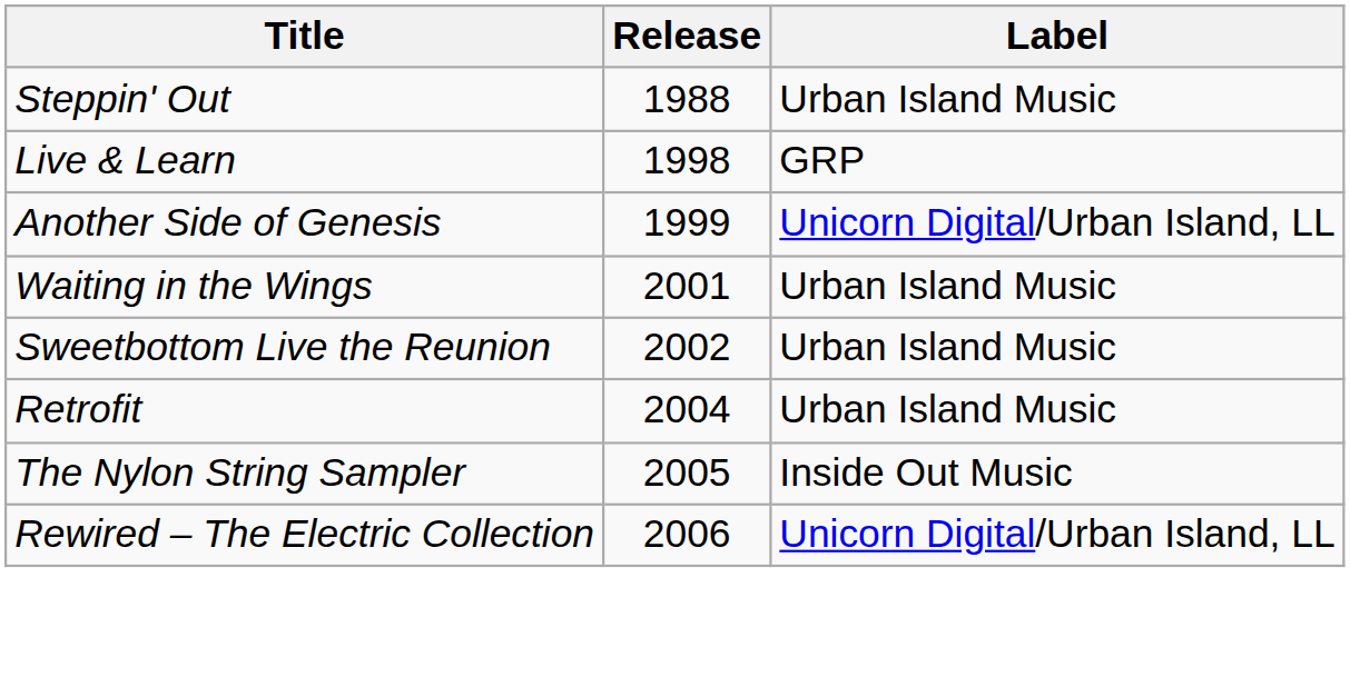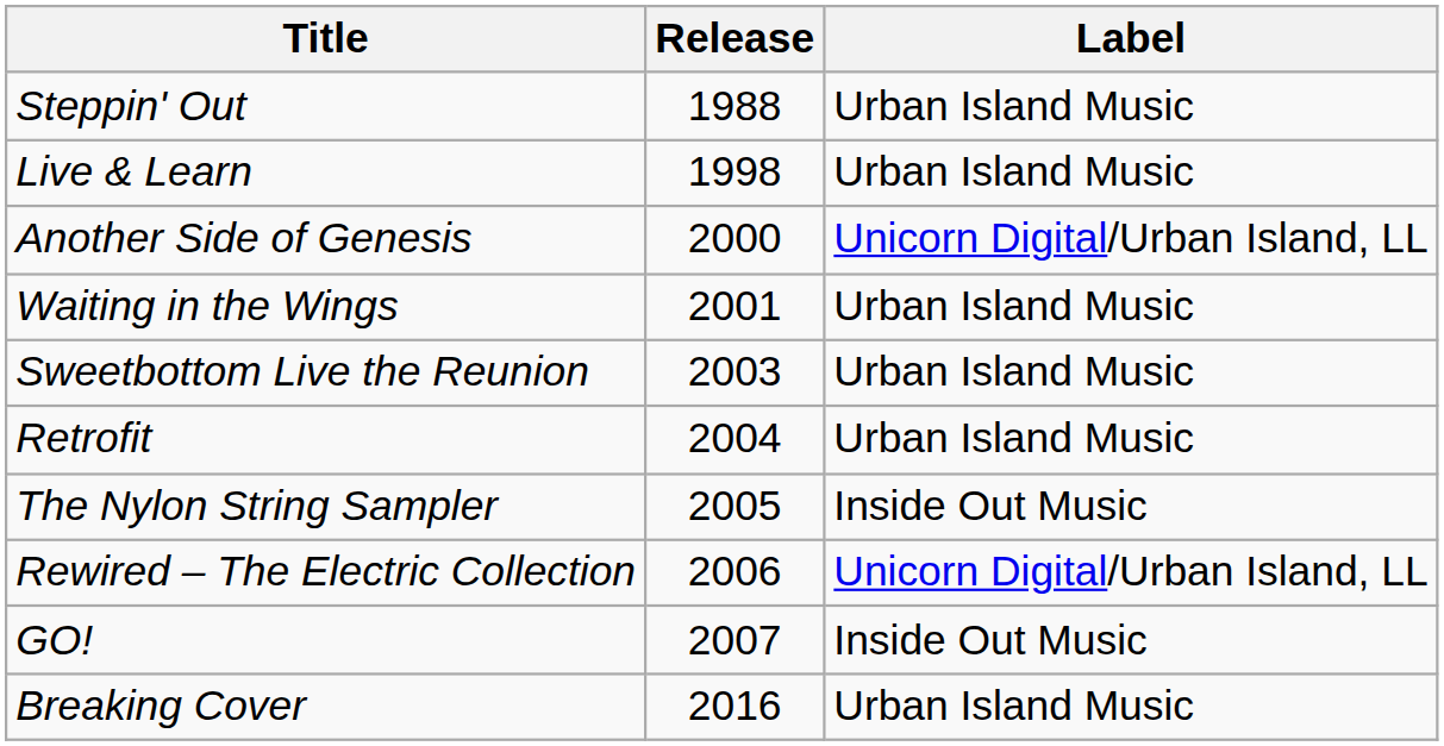 <table class="wikitable">
 <tr>
 <th>Title</th>
 <th>Release</th>
 <th>Label</th>
 </tr>
 <tr align=center>
 <td align=left><em>Steppin' Out</em></td>
 <td>1988</td>
 <td align=left>Urban Island Music</td>
 </tr>
 <tr style="text-align:center;">
 <td align=left><em>Live & Learn</em></td>
 <td>1998</td>
-<td align=left>GRP</td>
+<td align=left>Urban Island Music</td>
 </tr>
 <tr style="text-align:center;">
 <td align=left><em>Another Side of Genesis</em></td>
-<td>1999</td>
+<td>2000</td>
 <td align=left><a href='#'>Unicorn Digital</a>/Urban Island, LL</td>
 </tr>
 <tr align=center>
 <td align=left><em>Waiting in the Wings</em></td>
 <td>2001</td>
 <td align=left>Urban Island Music</td>
 </tr>
 <tr align=center>
 <td align=left><em>Sweetbottom Live the Reunion</em></td>
-<td>2002</td>
+<td>2003</td>
 <td align=left>Urban Island Music</td>
 </tr>
 <tr align=center>
 <td align=left><em>Retrofit</em></td>
 <td>2004</td>
 <td align=left>Urban Island Music</td>
 </tr>
 <tr align=center>
 <td align=left><em>The Nylon String Sampler</em></td>
 <td>2005</td>
 <td align=left>Inside Out Music</td>
 </tr>
 <tr align=center>
 <td align=left><em>Rewired – The Electric Collection</em></td>
 <td>2006</td>
 <td align=left><a href='#'>Unicorn Digital</a>/Urban Island, LL</td>
 </tr>
+<tr align=center>
+<td align=left><em>GO!</em></td>
+<td>2007</td>
+<td align=left>Inside Out Music</td>
+</tr>
+<tr align=center>
+<td align=left><em>Breaking Cover</em></td>
+<td>2016</td>
+<td align=left>Urban Island Music</td>
+</tr>
 </table>
